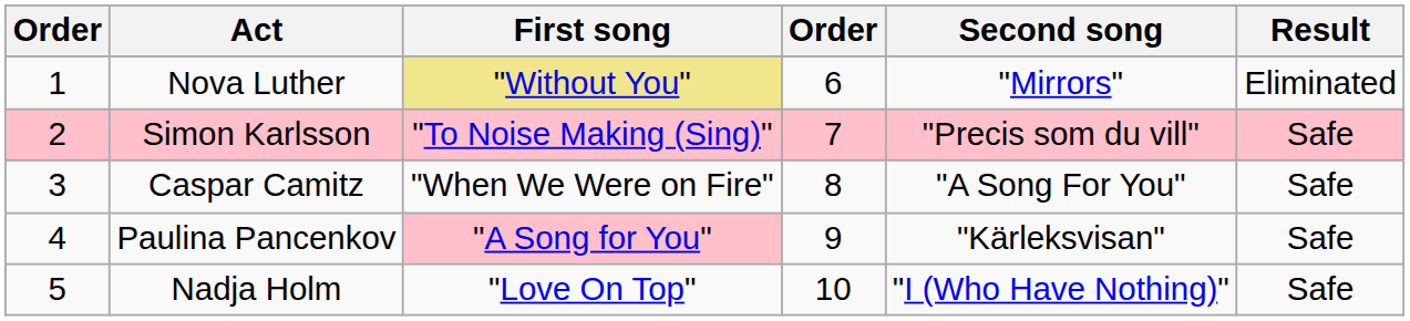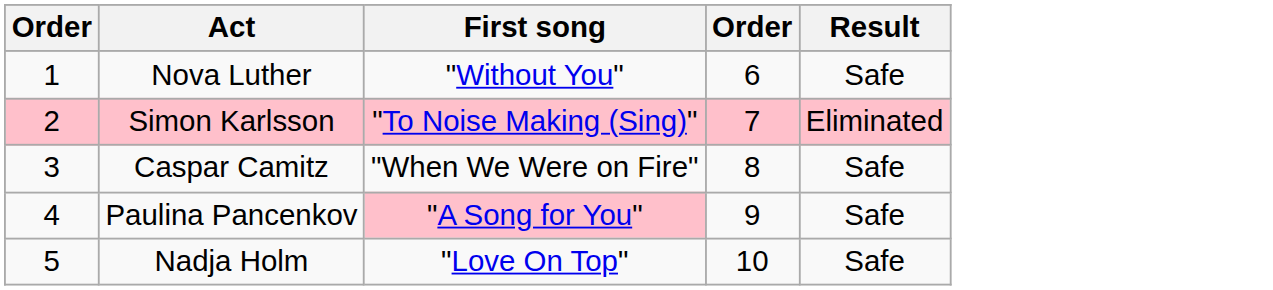 <table class="wikitable plainrowheaders" style="text-align:center;">
 <tr>
 <th>Order</th>
 <th>Act</th>
 <th>First song</th>
 <th>Order</th>
-<th>Second song</th>
 <th>Result</th>
 </tr>
 <tr>
 <td>1</td>
 <td>Nova Luther</td>
-<td style="background: khaki;">"<a href='#'>Without You</a>"</td>
+<td>"<a href='#'>Without You</a>"</td>
 <td>6</td>
-<td>"<a href='#'>Mirrors</a>"</td>
-<td>Eliminated</td>
+<td>Safe</td>
 </tr>
 <tr style="background:pink;">
 <td>2</td>
 <td>Simon Karlsson</td>
 <td>"<a href='#'>To Noise Making (Sing)</a>"</td>
 <td>7</td>
-<td>"Precis som du vill"</td>
-<td>Safe</td>
+<td>Eliminated</td>
 </tr>
 <tr>
 <td>3</td>
 <td>Caspar Camitz</td>
 <td>"When We Were on Fire"</td>
 <td>8</td>
-<td>"A Song For You"</td>
 <td>Safe</td>
 </tr>
 <tr>
 <td>4</td>
 <td>Paulina Pancenkov</td>
 <td style="background: pink;">"<a href='#'>A Song for You</a>"</td>
 <td>9</td>
-<td>"Kärleksvisan"</td>
 <td>Safe</td>
 </tr>
 <tr>
 <td>5</td>
 <td>Nadja Holm</td>
 <td>"<a href='#'>Love On Top</a>"</td>
 <td>10</td>
-<td>"<a href='#'>I (Who Have Nothing)</a>"</td>
 <td>Safe</td>
 </tr>
 </table>
